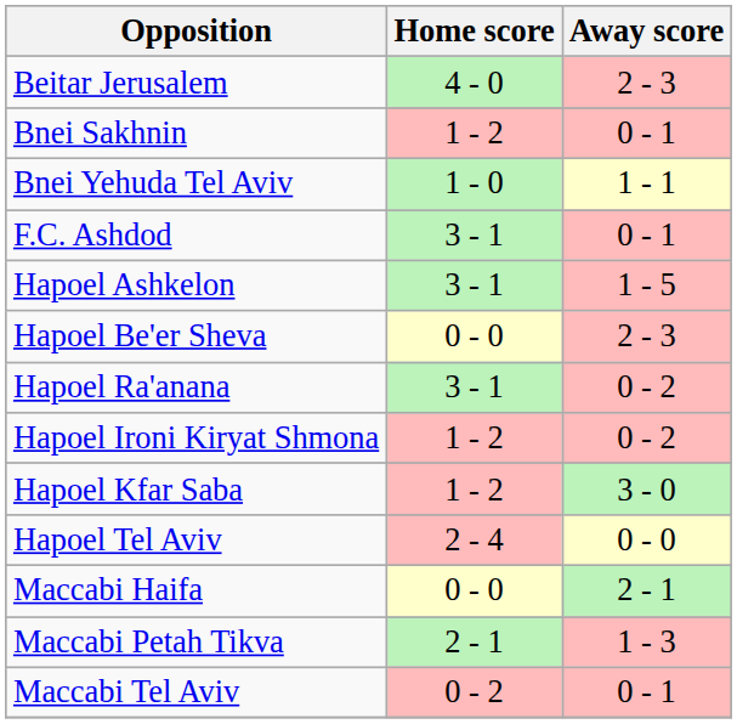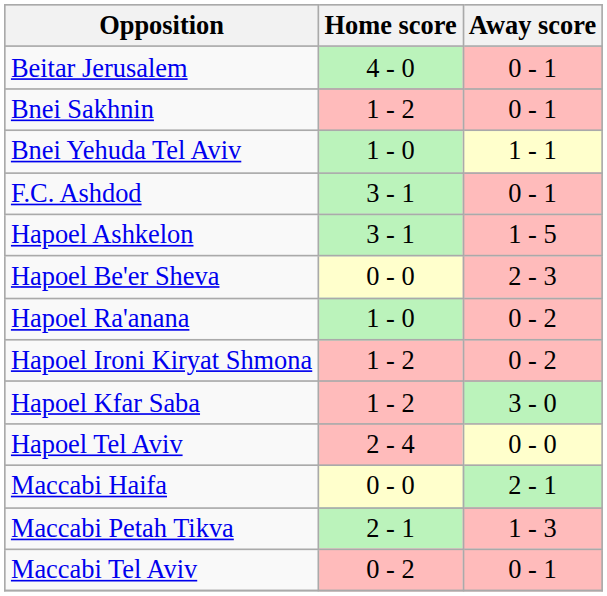 <table class="wikitable" style="text-align: center">
 <tr>
 <th>Opposition</th>
 <th>Home score</th>
 <th>Away score</th>
 </tr>
 <tr>
 <td align="left"><a href='#'>Beitar Jerusalem</a></td>
 <td bgcolor=#BBF3BB>4 - 0</td>
-<td bgcolor=#FFBBBB>2 - 3</td>
+<td bgcolor=#FFBBBB>0 - 1</td>
 </tr>
 <tr>
 <td align="left"><a href='#'>Bnei Sakhnin</a></td>
 <td bgcolor=#FFBBBB>1 - 2</td>
 <td bgcolor=#FFBBBB>0 - 1</td>
 </tr>
 <tr>
 <td align="left"><a href='#'>Bnei Yehuda Tel Aviv</a></td>
 <td bgcolor=#BBF3BB>1 - 0</td>
 <td bgcolor=#FFFFCC>1 - 1</td>
 </tr>
 <tr>
 <td align="left"><a href='#'>F.C. Ashdod</a></td>
 <td bgcolor=#BBF3BB>3 - 1</td>
 <td bgcolor=#FFBBBB>0 - 1</td>
 </tr>
 <tr>
 <td align="left"><a href='#'>Hapoel Ashkelon</a></td>
 <td bgcolor=#BBF3BB>3 - 1</td>
 <td bgcolor=#FFBBBB>1 - 5</td>
 </tr>
 <tr>
 <td align="left"><a href='#'>Hapoel Be'er Sheva</a></td>
 <td bgcolor=#FFFFCC>0 - 0</td>
 <td bgcolor=#FFBBBB>2 - 3</td>
 </tr>
 <tr>
 <td align="left"><a href='#'>Hapoel Ra'anana</a></td>
-<td bgcolor=#BBF3BB>3 - 1</td>
+<td bgcolor=#BBF3BB>1 - 0</td>
 <td bgcolor=#FFBBBB>0 - 2</td>
 </tr>
 <tr>
 <td align="left"><a href='#'>Hapoel Ironi Kiryat Shmona</a></td>
 <td bgcolor=#FFBBBB>1 - 2</td>
 <td bgcolor=#FFBBBB>0 - 2</td>
 </tr>
 <tr>
 <td align="left"><a href='#'>Hapoel Kfar Saba</a></td>
 <td bgcolor=#FFBBBB>1 - 2</td>
 <td bgcolor=#BBF3BB>3 - 0</td>
 </tr>
 <tr>
 <td align="left"><a href='#'>Hapoel Tel Aviv</a></td>
 <td bgcolor=#FFBBBB>2 - 4</td>
 <td bgcolor=#FFFFCC>0 - 0</td>
 </tr>
 <tr>
 <td align="left"><a href='#'>Maccabi Haifa</a></td>
 <td bgcolor=#FFFFCC>0 - 0</td>
 <td bgcolor=#BBF3BB>2 - 1</td>
 </tr>
 <tr>
 <td align="left"><a href='#'>Maccabi Petah Tikva</a></td>
 <td bgcolor=#BBF3BB>2 - 1</td>
 <td bgcolor=#FFBBBB>1 - 3</td>
 </tr>
 <tr>
 <td align="left"><a href='#'>Maccabi Tel Aviv</a></td>
 <td bgcolor=#FFBBBB>0 - 2</td>
 <td bgcolor=#FFBBBB>0 - 1</td>
 </tr>
 <tr>
 </tr>
 </table>
